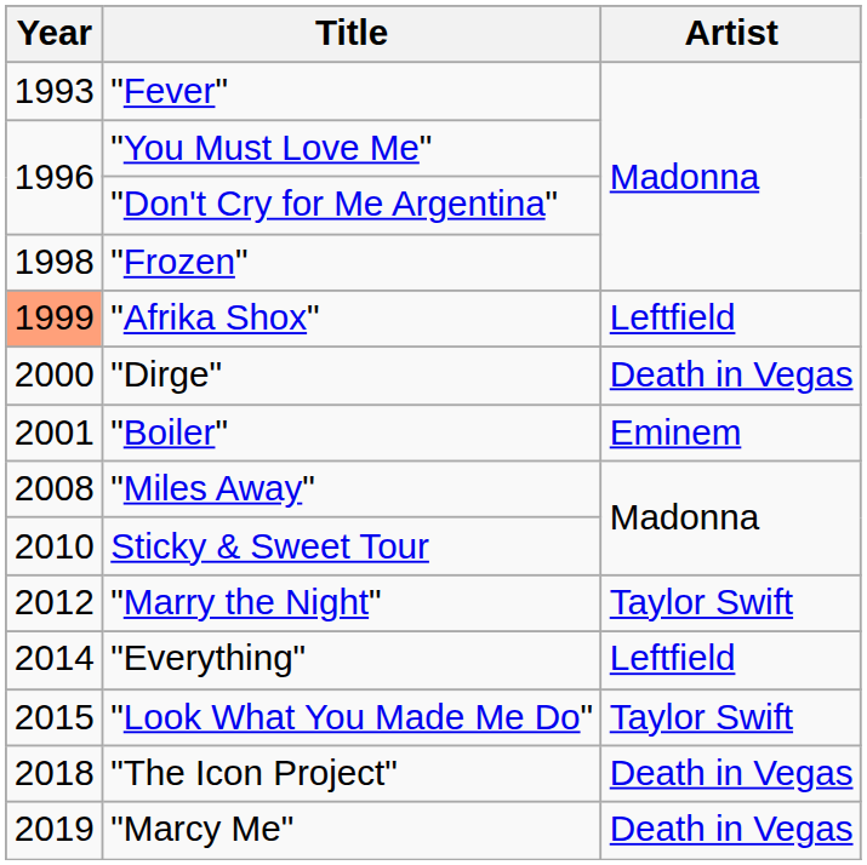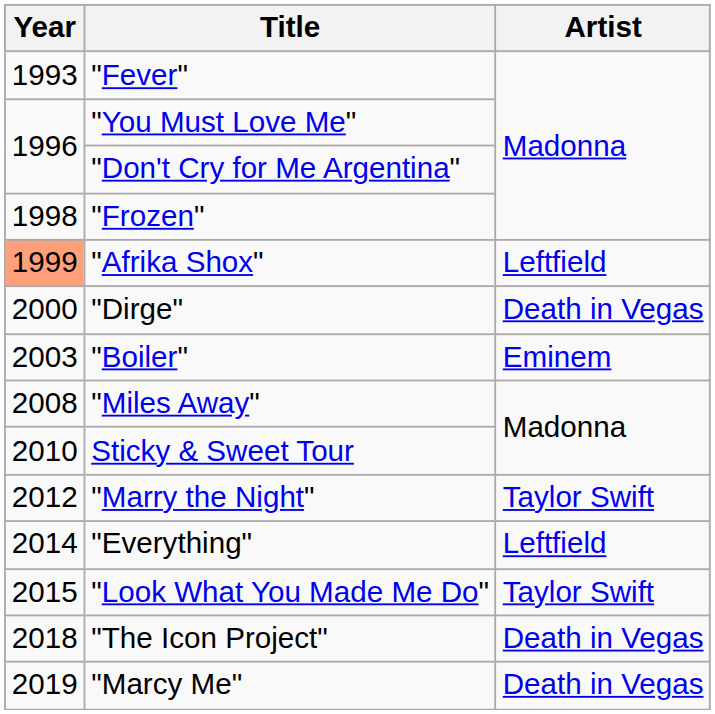 <table class="wikitable">
 <tr>
 <th>Year</th>
 <th>Title</th>
 <th>Artist</th>
 </tr>
 <tr>
 <td>1993</td>
 <td>"<a href='#'>Fever</a>"</td>
 <td rowspan=4><a href='#'>Madonna</a></td>
 </tr>
 <tr>
 <td rowspan=2>1996</td>
 <td>"<a href='#'>You Must Love Me</a>"</td>
 </tr>
 <tr>
 <td>"<a href='#'>Don't Cry for Me Argentina</a>"</td>
 </tr>
 <tr>
 <td>1998</td>
 <td>"<a href='#'>Frozen</a>"</td>
 </tr>
 <tr>
 <td style="background: lightsalmon;">1999</td>
 <td>"<a href='#'>Afrika Shox</a>"</td>
 <td><a href='#'>Leftfield</a></td>
 </tr>
 <tr>
 <td>2000</td>
 <td>"Dirge"</td>
 <td><a href='#'>Death in Vegas</a></td>
 </tr>
 <tr>
-<td>2001</td>
+<td>2003</td>
 <td>"<a href='#'>Boiler</a>"</td>
 <td><a href='#'>Eminem</a></td>
 </tr>
 <tr>
 <td>2008</td>
 <td>"<a href='#'>Miles Away</a>"</td>
 <td rowspan=2>Madonna</td>
 </tr>
 <tr>
 <td>2010</td>
 <td><a href='#'>Sticky & Sweet Tour</a></td>
 </tr>
 <tr>
 <td>2012</td>
 <td>"<a href='#'>Marry the Night</a>"</td>
 <td><a href='#'>Taylor Swift</a></td>
 </tr>
 <tr>
 <td>2014</td>
 <td>"Everything"</td>
 <td><a href='#'>Leftfield</a></td>
 </tr>
 <tr>
 <td>2015</td>
 <td>"<a href='#'>Look What You Made Me Do</a>"</td>
 <td><a href='#'>Taylor Swift</a></td>
 </tr>
 <tr>
 <td>2018</td>
 <td>"The Icon Project"</td>
 <td><a href='#'>Death in Vegas</a></td>
 </tr>
 <tr>
 <td>2019</td>
 <td>"Marcy Me"</td>
 <td><a href='#'>Death in Vegas</a></td>
 </tr>
 <tr>
 </tr>
 </table>
